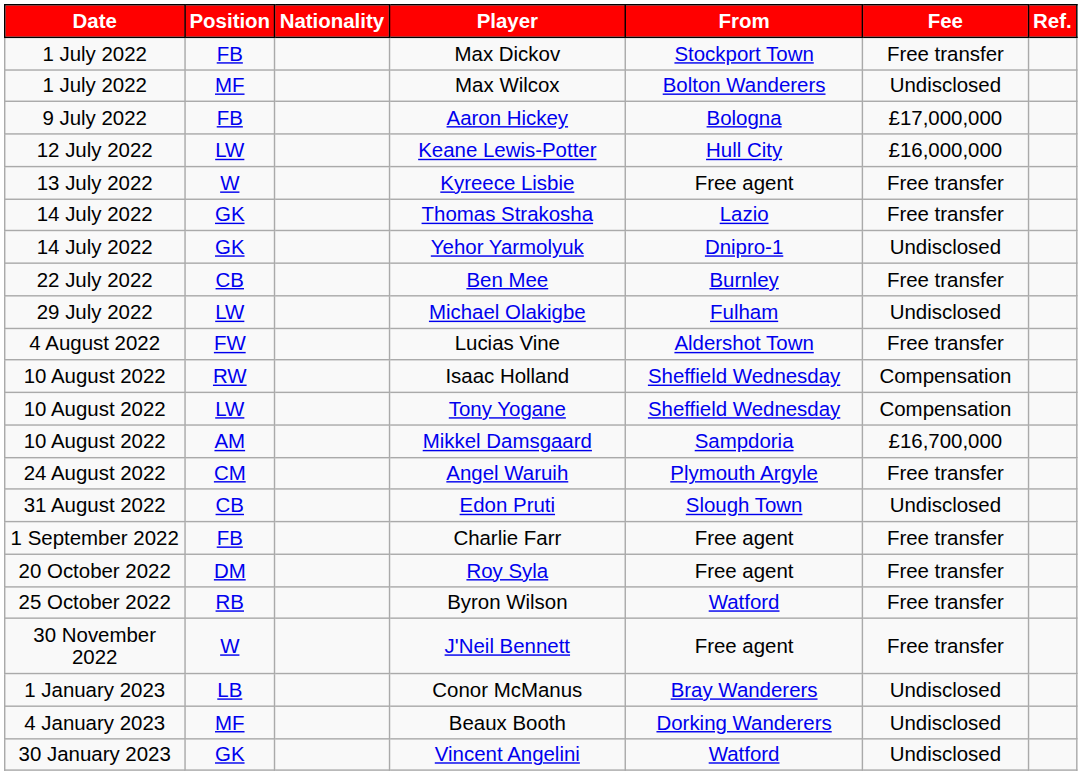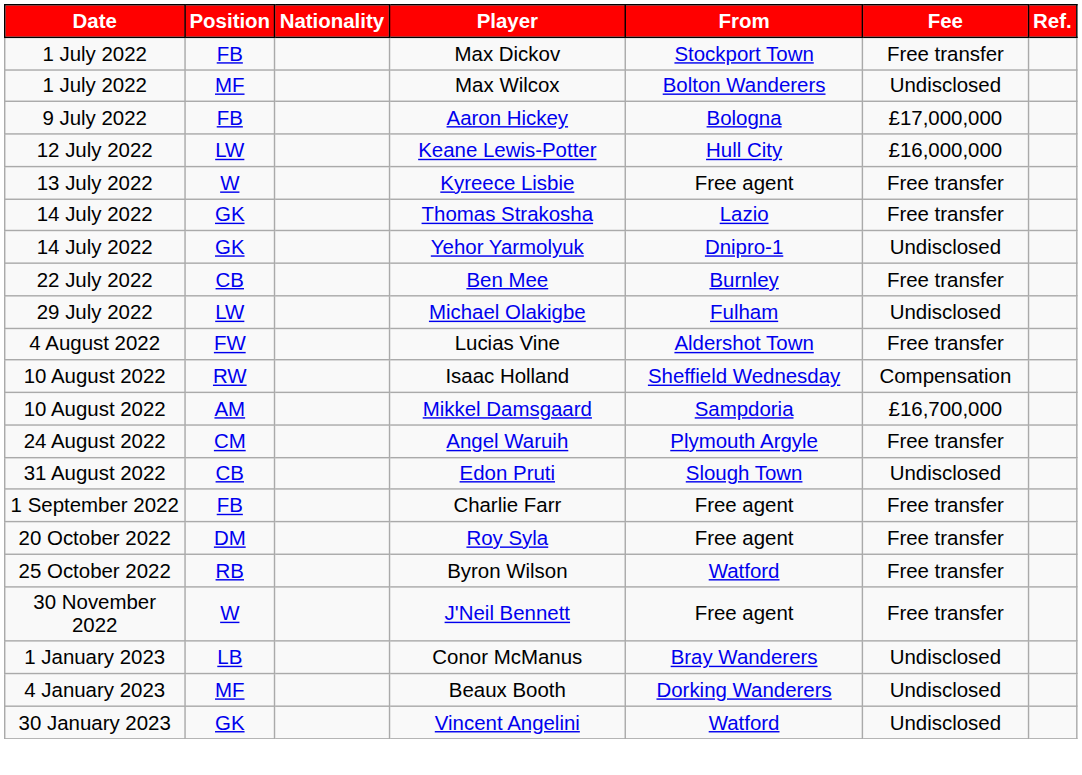 <table class="wikitable"  style="text-align:center; font-size:90%; ">
 <tr>
 <th style="background:#FF0000;color:white;border:1px solid black; width:120px;">Date</th>
 <th style="background:#FF0000;color:white;border:1px solid black; width:50px;">Position</th>
 <th style="background:#FF0000;color:white;border:1px solid black; width:50px;">Nationality</th>
 <th style="background:#FF0000;color:white;border:1px solid black; width:160px;">Player</th>
 <th style="background:#FF0000;color:white;border:1px solid black; width:160px;">From</th>
 <th style="background:#FF0000;color:white;border:1px solid black; width:110px;">Fee</th>
 <th style="background:#FF0000;color:white;border:1px solid black; width:25px;">Ref.</th>
 </tr>
 <tr>
 <td>1 July 2022</td>
 <td><a href='#'>FB</a></td>
 <td></td>
 <td>Max Dickov</td>
 <td> <a href='#'>Stockport Town</a></td>
 <td>Free transfer</td>
 <td></td>
 </tr>
 <tr>
 <td>1 July 2022</td>
 <td><a href='#'>MF</a></td>
 <td></td>
 <td>Max Wilcox</td>
 <td> <a href='#'>Bolton Wanderers</a></td>
 <td>Undisclosed</td>
 <td></td>
 </tr>
 <tr>
 <td>9 July 2022</td>
 <td><a href='#'>FB</a></td>
 <td></td>
 <td><a href='#'>Aaron Hickey</a></td>
 <td> <a href='#'>Bologna</a></td>
 <td>£17,000,000</td>
 <td></td>
 </tr>
 <tr>
 <td>12 July 2022</td>
 <td><a href='#'>LW</a></td>
 <td></td>
 <td><a href='#'>Keane Lewis-Potter</a></td>
 <td> <a href='#'>Hull City</a></td>
 <td>£16,000,000</td>
 <td></td>
 </tr>
 <tr>
 <td>13 July 2022</td>
 <td><a href='#'>W</a></td>
 <td></td>
 <td><a href='#'>Kyreece Lisbie</a></td>
 <td>Free agent</td>
 <td>Free transfer</td>
 <td></td>
 </tr>
 <tr>
 <td>14 July 2022</td>
 <td><a href='#'>GK</a></td>
 <td></td>
 <td><a href='#'>Thomas Strakosha</a></td>
 <td> <a href='#'>Lazio</a></td>
 <td>Free transfer</td>
 <td></td>
 </tr>
 <tr>
 <td>14 July 2022</td>
 <td><a href='#'>GK</a></td>
 <td></td>
 <td><a href='#'>Yehor Yarmolyuk</a></td>
 <td> <a href='#'>Dnipro-1</a></td>
 <td>Undisclosed</td>
 <td></td>
 </tr>
 <tr>
 <td>22 July 2022</td>
 <td><a href='#'>CB</a></td>
 <td></td>
 <td><a href='#'>Ben Mee</a></td>
 <td> <a href='#'>Burnley</a></td>
 <td>Free transfer</td>
 <td></td>
 </tr>
 <tr>
 <td>29 July 2022</td>
 <td><a href='#'>LW</a></td>
 <td></td>
 <td><a href='#'>Michael Olakigbe</a></td>
 <td> <a href='#'>Fulham</a></td>
 <td>Undisclosed</td>
 <td></td>
 </tr>
 <tr>
 <td>4 August 2022</td>
 <td><a href='#'>FW</a></td>
 <td></td>
 <td>Lucias Vine</td>
 <td> <a href='#'>Aldershot Town</a></td>
 <td>Free transfer</td>
 <td></td>
 </tr>
 <tr>
 <td>10 August 2022</td>
 <td><a href='#'>RW</a></td>
 <td></td>
 <td>Isaac Holland</td>
 <td> <a href='#'>Sheffield Wednesday</a></td>
 <td>Compensation</td>
 <td></td>
 </tr>
 <tr>
 <td>10 August 2022</td>
-<td><a href='#'>LW</a></td>
-<td></td>
-<td><a href='#'>Tony Yogane</a></td>
-<td> <a href='#'>Sheffield Wednesday</a></td>
-<td>Compensation</td>
-<td></td>
-</tr>
-<tr>
-<td>10 August 2022</td>
 <td><a href='#'>AM</a></td>
 <td></td>
 <td><a href='#'>Mikkel Damsgaard</a></td>
 <td> <a href='#'>Sampdoria</a></td>
 <td>£16,700,000</td>
 <td></td>
 </tr>
 <tr>
 <td>24 August 2022</td>
 <td><a href='#'>CM</a></td>
 <td></td>
 <td><a href='#'>Angel Waruih</a></td>
 <td> <a href='#'>Plymouth Argyle</a></td>
 <td>Free transfer</td>
 <td></td>
 </tr>
 <tr>
 <td>31 August 2022</td>
 <td><a href='#'>CB</a></td>
 <td></td>
 <td><a href='#'>Edon Pruti</a></td>
 <td> <a href='#'>Slough Town</a></td>
 <td>Undisclosed</td>
 <td></td>
 </tr>
 <tr>
 <td>1 September 2022</td>
 <td><a href='#'>FB</a></td>
 <td></td>
 <td>Charlie Farr</td>
 <td>Free agent</td>
 <td>Free transfer</td>
 <td></td>
 </tr>
 <tr>
 <td>20 October 2022</td>
 <td><a href='#'>DM</a></td>
 <td></td>
 <td><a href='#'>Roy Syla</a></td>
 <td>Free agent</td>
 <td>Free transfer</td>
 <td></td>
 </tr>
 <tr>
 <td>25 October 2022</td>
 <td><a href='#'>RB</a></td>
 <td></td>
 <td>Byron Wilson</td>
 <td> <a href='#'>Watford</a></td>
 <td>Free transfer</td>
 <td></td>
 </tr>
 <tr>
 <td>30 November 2022</td>
 <td><a href='#'>W</a></td>
 <td></td>
 <td><a href='#'>J'Neil Bennett</a></td>
 <td>Free agent</td>
 <td>Free transfer</td>
 <td></td>
 </tr>
 <tr>
 <td>1 January 2023</td>
 <td><a href='#'>LB</a></td>
 <td></td>
 <td>Conor McManus</td>
 <td> <a href='#'>Bray Wanderers</a></td>
 <td>Undisclosed</td>
 <td></td>
 </tr>
 <tr>
 <td>4 January 2023</td>
 <td><a href='#'>MF</a></td>
 <td></td>
 <td>Beaux Booth</td>
 <td> <a href='#'>Dorking Wanderers</a></td>
 <td>Undisclosed</td>
 <td></td>
 </tr>
 <tr>
 <td>30 January 2023</td>
 <td><a href='#'>GK</a></td>
 <td></td>
 <td><a href='#'>Vincent Angelini</a></td>
 <td> <a href='#'>Watford</a></td>
 <td>Undisclosed</td>
 <td></td>
 </tr>
 </table>
